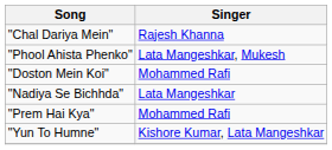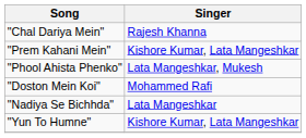 <table class="wikitable">
 <tr>
 <th>Song</th>
 <th>Singer</th>
 </tr>
 <tr>
 <td>"Chal Dariya Mein"</td>
 <td><a href='#'>Rajesh Khanna</a></td>
+</tr>
+<tr>
+<td>"Prem Kahani Mein"</td>
+<td><a href='#'>Kishore Kumar</a>, <a href='#'>Lata Mangeshkar</a></td>
 </tr>
 <tr>
 <td>"Phool Ahista Phenko"</td>
 <td><a href='#'>Lata Mangeshkar</a>, <a href='#'>Mukesh</a></td>
 </tr>
 <tr>
 <td>"Doston Mein Koi"</td>
 <td><a href='#'>Mohammed Rafi</a></td>
 </tr>
 <tr>
 <td>"Nadiya Se Bichhda"</td>
 <td><a href='#'>Lata Mangeshkar</a></td>
 </tr>
 <tr>
-<td>"Prem Hai Kya"</td>
-<td><a href='#'>Mohammed Rafi</a></td>
-</tr>
-<tr>
 <td>"Yun To Humne"</td>
 <td><a href='#'>Kishore Kumar</a>, <a href='#'>Lata Mangeshkar</a></td>
 </tr>
 <tr>
 </tr>
 </table>
